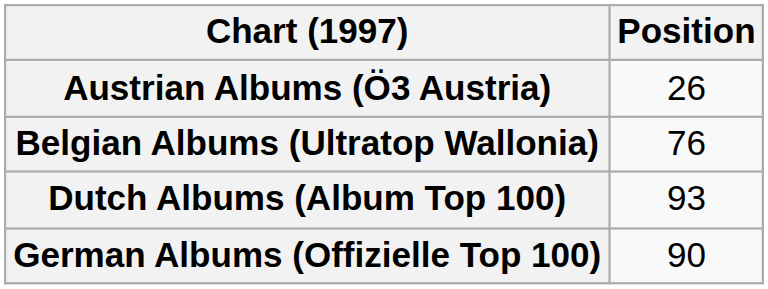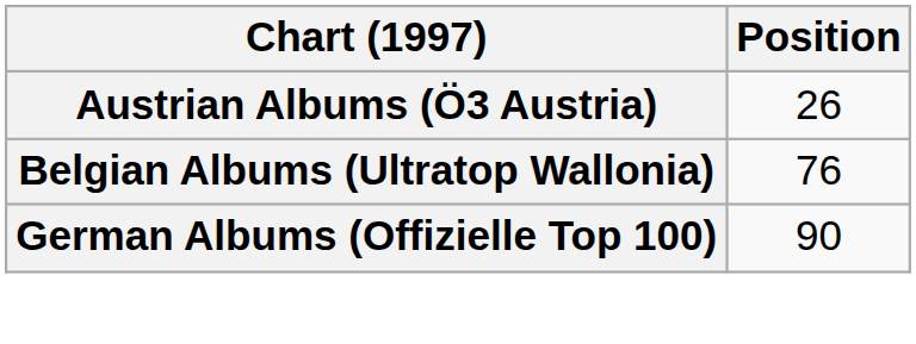 <table class="wikitable sortable plainrowheaders" style="text-align:center">
 <tr>
 <th scope="col">Chart (1997)</th>
 <th scope="col">Position</th>
 </tr>
 <tr>
 <th scope="row">Austrian Albums (Ö3 Austria)</th>
 <td>26</td>
 </tr>
 <tr>
 <th scope="row">Belgian Albums (Ultratop Wallonia)</th>
 <td>76</td>
 </tr>
 <tr>
-<th scope="row">Dutch Albums (Album Top 100)</th>
-<td>93</td>
-</tr>
-<tr>
 <th scope="row">German Albums (Offizielle Top 100)</th>
 <td>90</td>
 </tr>
 </table>
